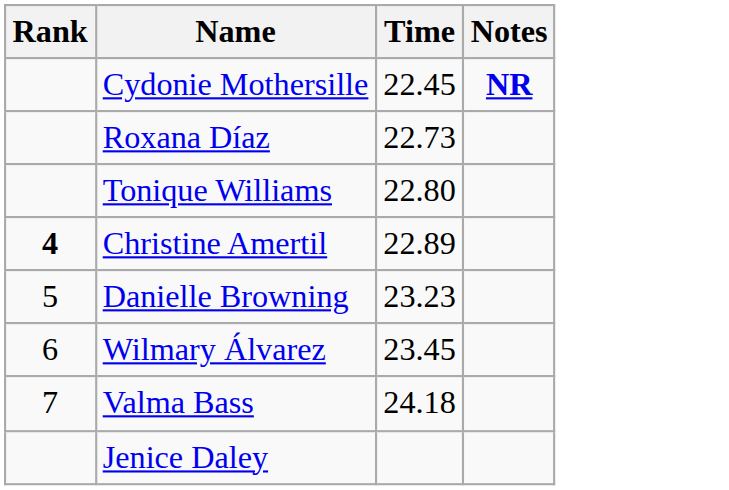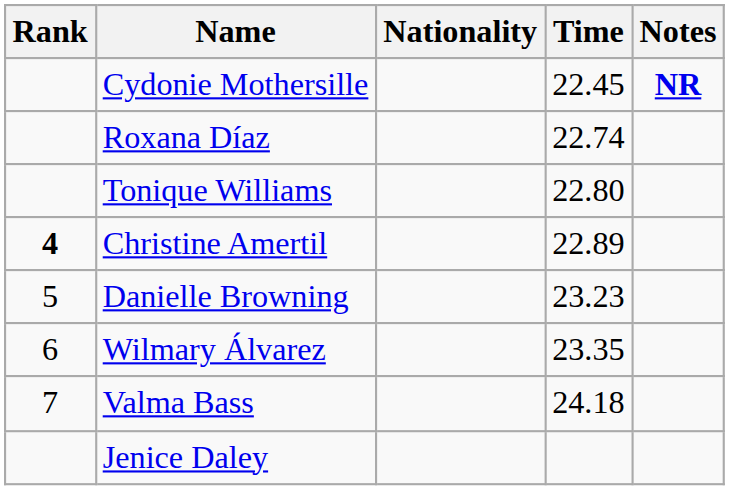 <table class="wikitable sortable" style="text-align:center;font-size:95%">
 <tr>
 <th>Rank</th>
 <th>Name</th>
+<th>Nationality</th>
 <th>Time</th>
 <th>Notes</th>
 </tr>
 <tr>
 <td></td>
 <td align=left><a href='#'>Cydonie Mothersille</a></td>
+<td align=left></td>
 <td>22.45</td>
 <td><strong><a href='#'>NR</a></strong></td>
 </tr>
 <tr>
 <td></td>
 <td align=left><a href='#'>Roxana Díaz</a></td>
-<td>22.73</td>
+<td align=left></td>
+<td>22.74</td>
 <td></td>
 </tr>
 <tr>
 <td></td>
 <td align=left><a href='#'>Tonique Williams</a></td>
+<td align=left></td>
 <td>22.80</td>
 <td></td>
 </tr>
 <tr>
 <td><strong>4</strong></td>
 <td align=left><a href='#'>Christine Amertil</a></td>
+<td align=left></td>
 <td>22.89</td>
 <td></td>
 </tr>
 <tr>
 <td>5</td>
 <td align=left><a href='#'>Danielle Browning</a></td>
+<td align=left></td>
 <td>23.23</td>
 <td></td>
 </tr>
 <tr>
 <td>6</td>
 <td align=left><a href='#'>Wilmary Álvarez</a></td>
-<td>23.45</td>
+<td align=left></td>
+<td>23.35</td>
 <td></td>
 </tr>
 <tr>
 <td>7</td>
 <td align=left><a href='#'>Valma Bass</a></td>
+<td align=left></td>
 <td>24.18</td>
 <td></td>
 </tr>
 <tr>
 <td></td>
 <td align=left><a href='#'>Jenice Daley</a></td>
+<td align=left></td>
 <td></td>
 <td></td>
 </tr>
 </table>
